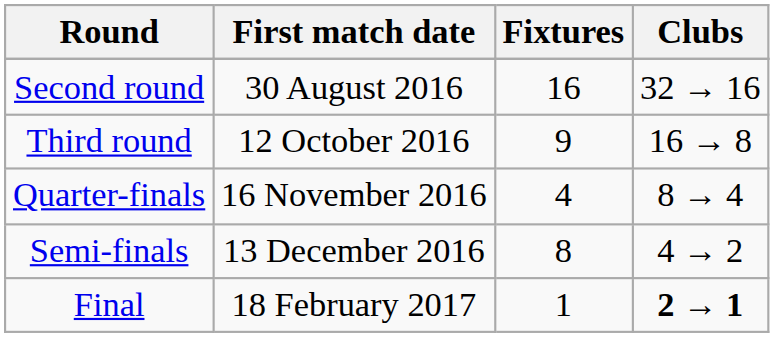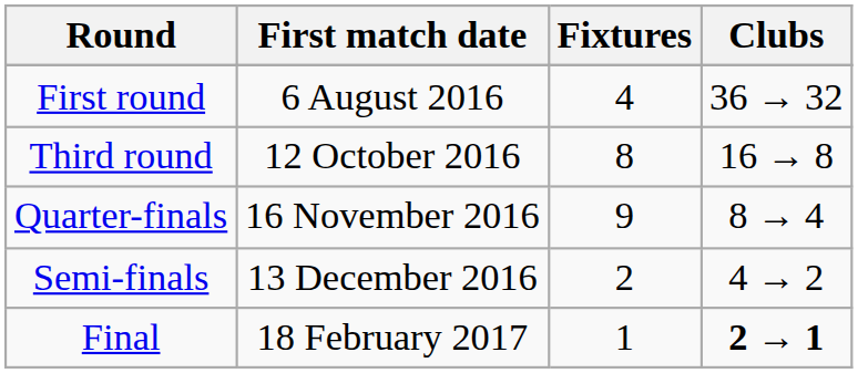 <table class="wikitable" style="text-align: center">
 <tr>
 <th>Round</th>
 <th>First match date</th>
 <th>Fixtures</th>
 <th>Clubs</th>
 </tr>
 <tr>
 </tr>
 <tr>
-<td><a href='#'>Second round</a></td>
-<td>30 August 2016</td>
-<td>16</td>
-<td>32 → 16</td>
+<td><a href='#'>First round</a></td>
+<td>6 August 2016</td>
+<td>4</td>
+<td>36 → 32</td>
 </tr>
 <tr>
 <td><a href='#'>Third round</a></td>
 <td>12 October 2016</td>
-<td>9</td>
+<td>8</td>
 <td>16 → 8</td>
 </tr>
 <tr>
 <td><a href='#'>Quarter-finals</a></td>
 <td>16 November 2016</td>
-<td>4</td>
+<td>9</td>
 <td>8 → 4</td>
 </tr>
 <tr>
 <td><a href='#'>Semi-finals</a></td>
 <td>13 December 2016</td>
-<td>8</td>
+<td>2</td>
 <td>4 → 2</td>
 </tr>
 <tr>
 <td><a href='#'>Final</a></td>
 <td>18 February 2017</td>
 <td>1</td>
 <td><strong>2 → 1</strong></td>
 </tr>
 </table>
